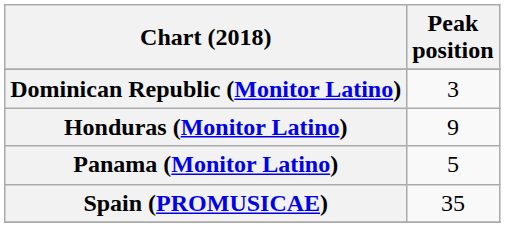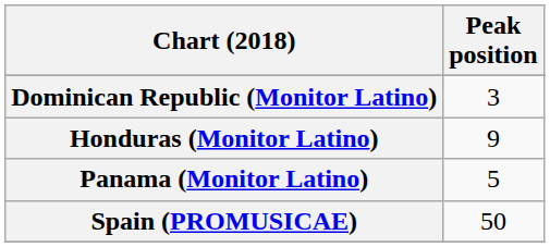 <table class="wikitable sortable plainrowheaders" style="text-align:center">
 <tr>
 <th scope="col">Chart (2018)</th>
 <th scope="col">Peak<br> position</th>
 </tr>
 <tr>
 </tr>
 <tr>
 <th scope="row">Dominican Republic (<a href='#'>Monitor Latino</a>)</th>
 <td>3</td>
 </tr>
 <tr>
 <th scope="row">Honduras (<a href='#'>Monitor Latino</a>)</th>
 <td>9</td>
 </tr>
 <tr>
 <th scope="row">Panama (<a href='#'>Monitor Latino</a>)</th>
 <td>5</td>
 </tr>
 <tr>
 <th scope="row">Spain (<a href='#'>PROMUSICAE</a>)</th>
-<td>35</td>
+<td>50</td>
 </tr>
 <tr>
 </tr>
 <tr>
 </tr>
 <tr>
 </tr>
 <tr>
 </tr>
 <tr>
 </tr>
 </table>
